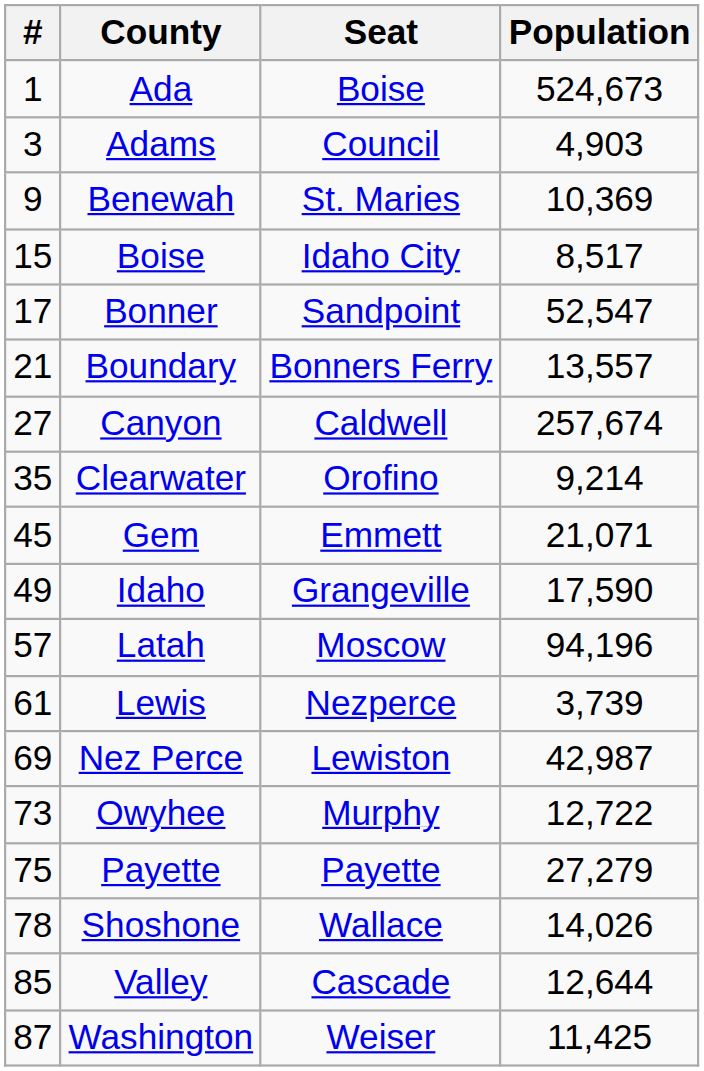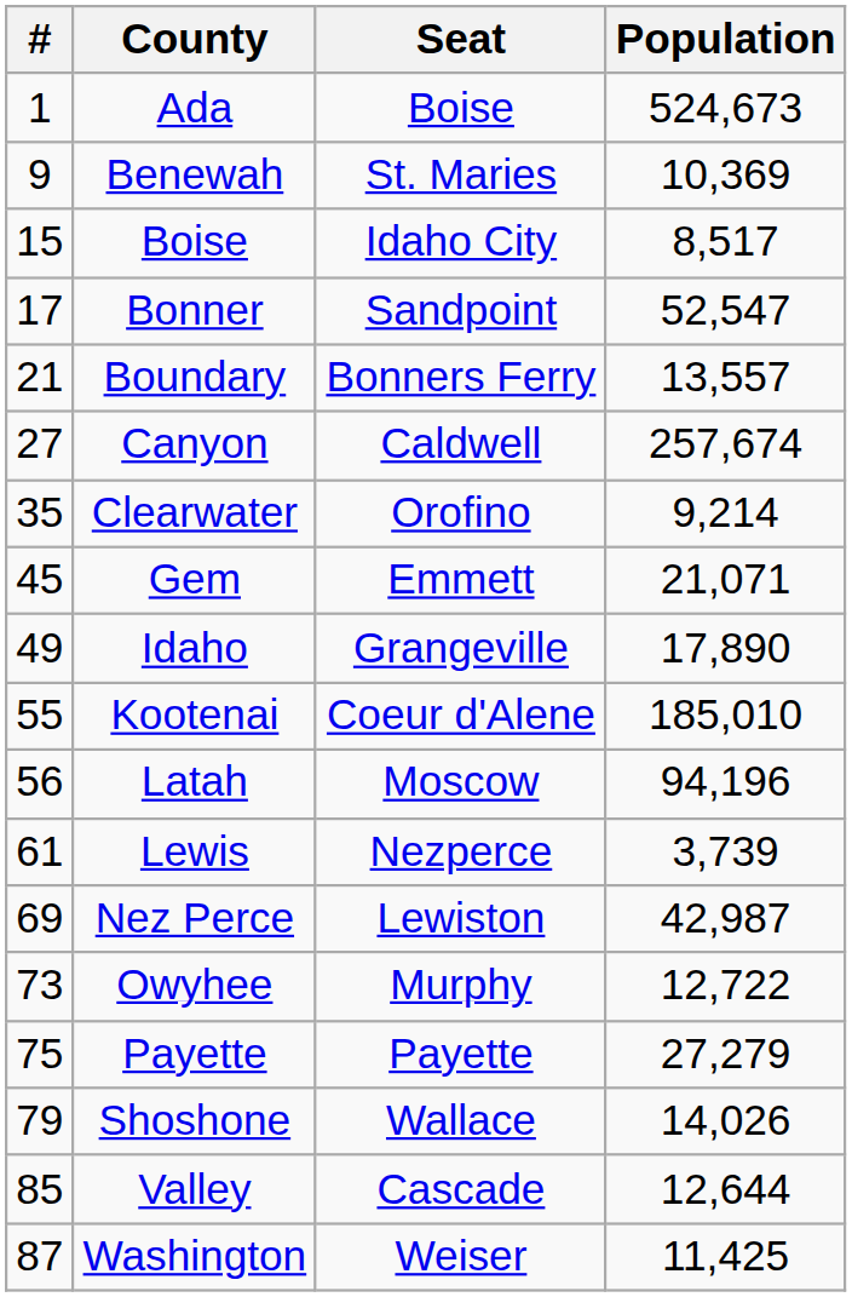 <table class="wikitable sortable" style="text-align:center;">
 <tr>
 <th>#</th>
 <th>County</th>
 <th>Seat</th>
 <th>Population</th>
 </tr>
 <tr>
 <td>1</td>
 <td><a href='#'>Ada</a></td>
 <td><a href='#'>Boise</a></td>
 <td>524,673</td>
-</tr>
-<tr>
-<td>3</td>
-<td><a href='#'>Adams</a></td>
-<td><a href='#'>Council</a></td>
-<td>4,903</td>
 </tr>
 <tr>
 <td>9</td>
 <td><a href='#'>Benewah</a></td>
 <td><a href='#'>St. Maries</a></td>
 <td>10,369</td>
 </tr>
 <tr>
 <td>15</td>
 <td><a href='#'>Boise</a></td>
 <td><a href='#'>Idaho City</a></td>
 <td>8,517</td>
 </tr>
 <tr>
 <td>17</td>
 <td><a href='#'>Bonner</a></td>
 <td><a href='#'>Sandpoint</a></td>
 <td>52,547</td>
 </tr>
 <tr>
 <td>21</td>
 <td><a href='#'>Boundary</a></td>
 <td><a href='#'>Bonners Ferry</a></td>
 <td>13,557</td>
 </tr>
 <tr>
 <td>27</td>
 <td><a href='#'>Canyon</a></td>
 <td><a href='#'>Caldwell</a></td>
 <td>257,674</td>
 </tr>
 <tr>
 <td>35</td>
 <td><a href='#'>Clearwater</a></td>
 <td><a href='#'>Orofino</a></td>
 <td>9,214</td>
 </tr>
 <tr>
 <td>45</td>
 <td><a href='#'>Gem</a></td>
 <td><a href='#'>Emmett</a></td>
 <td>21,071</td>
 </tr>
 <tr>
 <td>49</td>
 <td><a href='#'>Idaho</a></td>
 <td><a href='#'>Grangeville</a></td>
-<td>17,590</td>
+<td>17,890</td>
 </tr>
 <tr>
-<td>57</td>
+<td>55</td>
+<td><a href='#'>Kootenai</a></td>
+<td><a href='#'>Coeur d'Alene</a></td>
+<td>185,010</td>
+</tr>
+<tr>
+<td>56</td>
 <td><a href='#'>Latah</a></td>
 <td><a href='#'>Moscow</a></td>
 <td>94,196</td>
 </tr>
 <tr>
 <td>61</td>
 <td><a href='#'>Lewis</a></td>
 <td><a href='#'>Nezperce</a></td>
 <td>3,739</td>
 </tr>
 <tr>
 <td>69</td>
 <td><a href='#'>Nez Perce</a></td>
 <td><a href='#'>Lewiston</a></td>
 <td>42,987</td>
 </tr>
 <tr>
 <td>73</td>
 <td><a href='#'>Owyhee</a></td>
 <td><a href='#'>Murphy</a></td>
 <td>12,722</td>
 </tr>
 <tr>
 <td>75</td>
 <td><a href='#'>Payette</a></td>
 <td><a href='#'>Payette</a></td>
 <td>27,279</td>
 </tr>
 <tr>
-<td>78</td>
+<td>79</td>
 <td><a href='#'>Shoshone</a></td>
 <td><a href='#'>Wallace</a></td>
 <td>14,026</td>
 </tr>
 <tr>
 <td>85</td>
 <td><a href='#'>Valley</a></td>
 <td><a href='#'>Cascade</a></td>
 <td>12,644</td>
 </tr>
 <tr>
 <td>87</td>
 <td><a href='#'>Washington</a></td>
 <td><a href='#'>Weiser</a></td>
 <td>11,425</td>
 </tr>
 </table>
